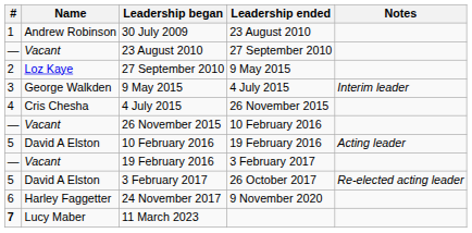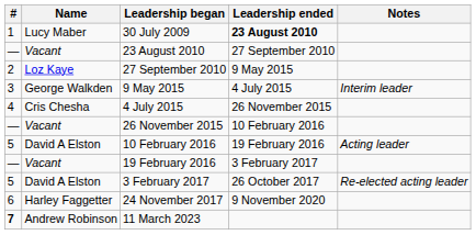 <table class="wikitable">
 <tr>
 <th>#</th>
 <th>Name</th>
 <th>Leadership began</th>
 <th>Leadership ended</th>
 <th>Notes</th>
 </tr>
 <tr>
 <td>1</td>
-<td>Andrew Robinson</td>
+<td>Lucy Maber</td>
 <td>30 July 2009</td>
-<td>23 August 2010</td>
+<td><strong>23 August 2010</strong></td>
 <td></td>
 </tr>
 <tr>
 <td>—</td>
 <td><em>Vacant</em></td>
 <td>23 August 2010</td>
 <td>27 September 2010</td>
 <td></td>
 </tr>
 <tr>
 <td>2</td>
 <td><a href='#'>Loz Kaye</a></td>
 <td>27 September 2010</td>
 <td>9 May 2015</td>
 <td></td>
 </tr>
 <tr>
 <td>3</td>
 <td>George Walkden</td>
 <td>9 May 2015</td>
 <td>4 July 2015</td>
 <td><em>Interim leader</em></td>
 </tr>
 <tr>
 <td>4</td>
 <td>Cris Chesha</td>
 <td>4 July 2015</td>
 <td>26 November 2015</td>
 <td></td>
 </tr>
 <tr>
 <td>—</td>
 <td><em>Vacant</em></td>
 <td>26 November 2015</td>
 <td>10 February 2016</td>
 <td></td>
 </tr>
 <tr>
 <td>5</td>
 <td>David A Elston</td>
 <td>10 February 2016</td>
 <td>19 February 2016</td>
 <td><em>Acting leader</em></td>
 </tr>
 <tr>
 <td>—</td>
 <td><em>Vacant</em></td>
 <td>19 February 2016</td>
 <td>3 February 2017</td>
 <td></td>
 </tr>
 <tr>
 <td>5</td>
 <td>David A Elston</td>
 <td>3 February 2017</td>
 <td>26 October 2017</td>
 <td><em>Re-elected acting leader</em></td>
 </tr>
 <tr>
 <td>6</td>
 <td>Harley Faggetter</td>
 <td>24 November 2017</td>
 <td>9 November 2020</td>
 </tr>
 <tr>
 <td><strong>7</strong></td>
-<td>Lucy Maber</td>
+<td>Andrew Robinson</td>
 <td>11 March 2023</td>
 <td></td>
 <td></td>
 </tr>
 </table>
